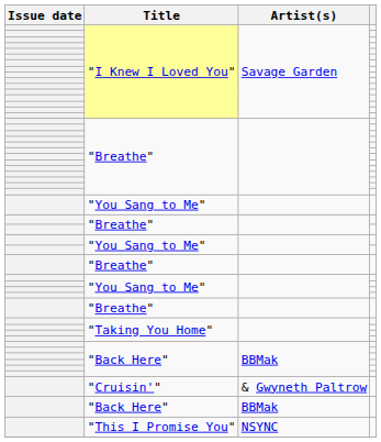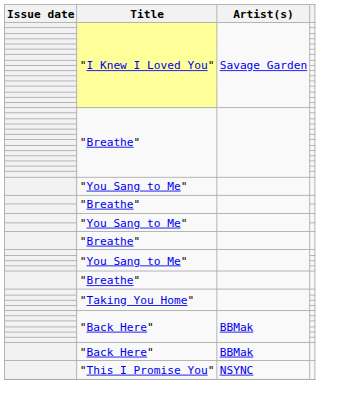 <table class="wikitable sortable plainrowheaders">
 <tr>
 <th scope=col>Issue date</th>
 <th scope=col>Title</th>
 <th scope=col>Artist(s)</th>
 <th scope=col class=unsortable></th>
 </tr>
 <tr>
 <th scope=row></th>
 <td bgcolor=#FFFF99 rowspan="16">"<a href='#'>I Knew I Loved You</a>" </td>
 <td rowspan="16"><a href='#'>Savage Garden</a></td>
 <td align="center"></td>
 </tr>
 <tr>
 <th scope=row></th>
 <td align="center"></td>
 </tr>
 <tr>
 <th scope=row></th>
 <td align="center"></td>
 </tr>
 <tr>
 <th scope=row></th>
 <td align="center"></td>
 </tr>
 <tr>
 <th scope=row></th>
 <td align="center"></td>
 </tr>
 <tr>
 <th scope=row></th>
 <td align="center"></td>
 </tr>
 <tr>
 <th scope=row></th>
 <td align="center"></td>
 </tr>
 <tr>
 <th scope=row></th>
 <td align="center"></td>
 </tr>
 <tr>
 <th scope=row></th>
 <td align="center"></td>
 </tr>
 <tr>
 <th scope=row></th>
 <td align="center"></td>
 </tr>
 <tr>
 <th scope=row></th>
 <td align="center"></td>
 </tr>
 <tr>
 <th scope=row></th>
 <td align="center"></td>
 </tr>
 <tr>
 <th scope=row></th>
 <td align="center"></td>
 </tr>
 <tr>
 <th scope=row></th>
 <td align="center"></td>
 </tr>
 <tr>
 <th scope=row></th>
 <td align="center"></td>
 </tr>
 <tr>
 <th scope=row></th>
 <td align="center"></td>
 </tr>
 <tr>
 <th scope=row></th>
 <td rowspan="13">"<a href='#'>Breathe</a>"</td>
 <td rowspan="13"></td>
 <td align="center"></td>
 </tr>
 <tr>
 <th scope=row></th>
 <td align="center"></td>
 </tr>
 <tr>
 <th scope=row></th>
 <td align="center"></td>
 </tr>
 <tr>
 <th scope=row></th>
 <td align="center"></td>
 </tr>
 <tr>
 <th scope=row></th>
 <td align="center"></td>
 </tr>
 <tr>
 <th scope=row></th>
 <td align="center"></td>
 </tr>
 <tr>
 <th scope=row></th>
 <td align="center"></td>
 </tr>
 <tr>
 <th scope=row></th>
 <td align="center"></td>
 </tr>
 <tr>
 <th scope=row></th>
 <td align="center"></td>
 </tr>
 <tr>
 <th scope=row></th>
 <td align="center"></td>
 </tr>
 <tr>
 <th scope=row></th>
 <td align="center"></td>
 </tr>
 <tr>
 <th scope=row></th>
 <td align="center"></td>
 </tr>
 <tr>
 <th scope=row></th>
 <td align="center"></td>
 </tr>
 <tr>
 <th scope=row></th>
 <td rowspan="1">"<a href='#'>You Sang to Me</a>"</td>
 <td rowspan="1"></td>
 <td align="center"></td>
 </tr>
 <tr>
 <th scope=row></th>
 <td rowspan="2">"<a href='#'>Breathe</a>"</td>
 <td rowspan="2"></td>
 <td align="center"></td>
 </tr>
 <tr>
 <th scope=row></th>
 <td align="center"></td>
 </tr>
 <tr>
 <th scope=row></th>
 <td rowspan="2">"<a href='#'>You Sang to Me</a>"</td>
 <td rowspan="2"></td>
 <td align="center"></td>
 </tr>
 <tr>
 <th scope=row></th>
 <td align="center"></td>
 </tr>
 <tr>
 <th scope=row></th>
 <td rowspan="1">"<a href='#'>Breathe</a>"</td>
 <td rowspan="1"></td>
 <td align="center"></td>
 </tr>
 <tr>
 <th scope=row></th>
 <td rowspan="4">"<a href='#'>You Sang to Me</a>"</td>
 <td rowspan="4"></td>
 <td align="center"></td>
 </tr>
 <tr>
 <th scope=row></th>
 <td align="center"></td>
 </tr>
 <tr>
 <th scope=row></th>
 <td align="center"></td>
 </tr>
 <tr>
 <th scope=row></th>
 <td align="center"></td>
 </tr>
 <tr>
 <th scope=row></th>
 <td rowspan="1">"<a href='#'>Breathe</a>"</td>
 <td rowspan="1"></td>
 <td align="center"></td>
 </tr>
 <tr>
 <th scope=row></th>
 <td rowspan="4">"<a href='#'>Taking You Home</a>"</td>
 <td rowspan="4"></td>
 <td align="center"></td>
 </tr>
 <tr>
 <th scope=row></th>
 <td align="center"></td>
 </tr>
 <tr>
 <th scope=row></th>
 <td align="center"></td>
 </tr>
 <tr>
 <th scope=row></th>
 <td align="center"></td>
 </tr>
 <tr>
 <th scope=row></th>
 <td rowspan="6">"<a href='#'>Back Here</a>"</td>
 <td rowspan="6"><a href='#'>BBMak</a></td>
 <td align="center"></td>
 </tr>
 <tr>
 <th scope=row></th>
 <td align="center"></td>
 </tr>
 <tr>
 <th scope=row></th>
 <td align="center"></td>
 </tr>
 <tr>
 <th scope=row></th>
 <td align="center"></td>
 </tr>
 <tr>
 <th scope=row></th>
 <td align="center"></td>
 </tr>
 <tr>
 <th scope=row></th>
 <td align="center"></td>
 </tr>
 <tr>
 <th scope=row></th>
-<td rowspan="1">"<a href='#'>Cruisin'</a>"</td>
-<td rowspan="1"> & <a href='#'>Gwyneth Paltrow</a></td>
-<td align="center"></td>
-</tr>
-<tr>
-<th scope=row></th>
 <td rowspan="1">"<a href='#'>Back Here</a>"</td>
 <td rowspan="1"><a href='#'>BBMak</a></td>
 <td align="center"></td>
 </tr>
 <tr>
 <th scope=row></th>
 <td rowspan="1">"<a href='#'>This I Promise You</a>"</td>
 <td rowspan="1"><a href='#'>NSYNC</a></td>
 <td align="center"></td>
 </tr>
 <tr>
 </tr>
 </table>
